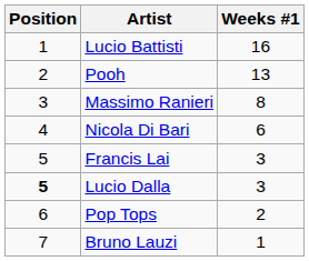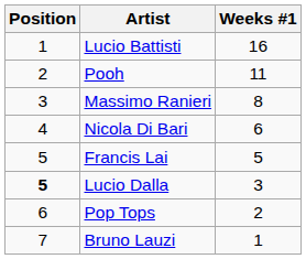 <table class="wikitable sortable" style="font-size:97%;">
 <tr>
 <th>Position</th>
 <th>Artist</th>
 <th>Weeks #1</th>
 </tr>
 <tr>
 <td align="center">1</td>
 <td><a href='#'>Lucio Battisti</a></td>
 <td align="center">16</td>
 </tr>
 <tr>
 <td align="center">2</td>
 <td><a href='#'>Pooh</a></td>
-<td align="center">13</td>
+<td align="center">11</td>
 </tr>
 <tr>
 <td align="center">3</td>
 <td><a href='#'>Massimo Ranieri</a></td>
 <td align="center">8</td>
 </tr>
 <tr>
 <td align="center">4</td>
 <td><a href='#'>Nicola Di Bari</a></td>
 <td align="center">6</td>
 </tr>
 <tr>
 <td align="center">5</td>
 <td><a href='#'>Francis Lai</a></td>
-<td align="center">3</td>
+<td align="center">5</td>
 </tr>
 <tr>
 <td align="center"><strong>5</strong></td>
 <td><a href='#'>Lucio Dalla</a></td>
 <td align="center">3</td>
 </tr>
 <tr>
 <td align="center">6</td>
 <td><a href='#'>Pop Tops</a></td>
 <td align="center">2</td>
 </tr>
 <tr>
 <td align="center">7</td>
 <td><a href='#'>Bruno Lauzi</a></td>
 <td align="center">1</td>
 </tr>
 <tr>
 </tr>
 </table>
